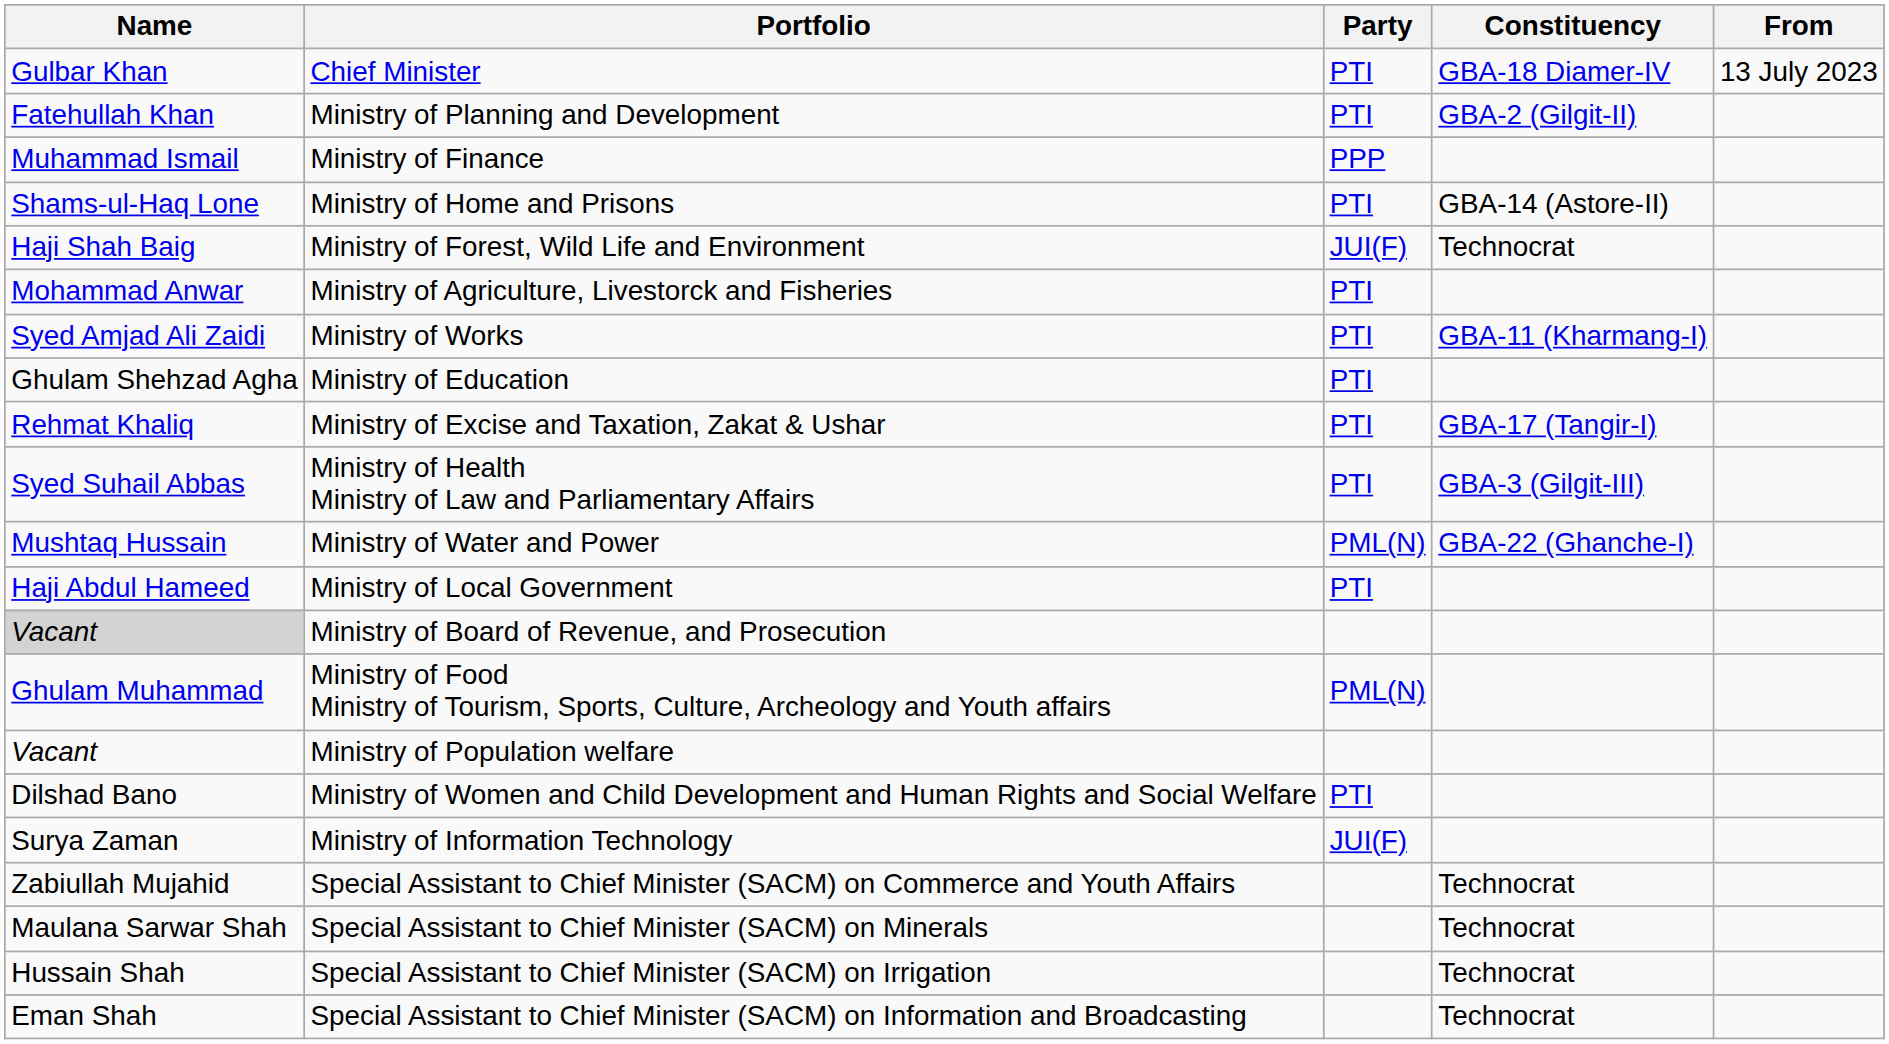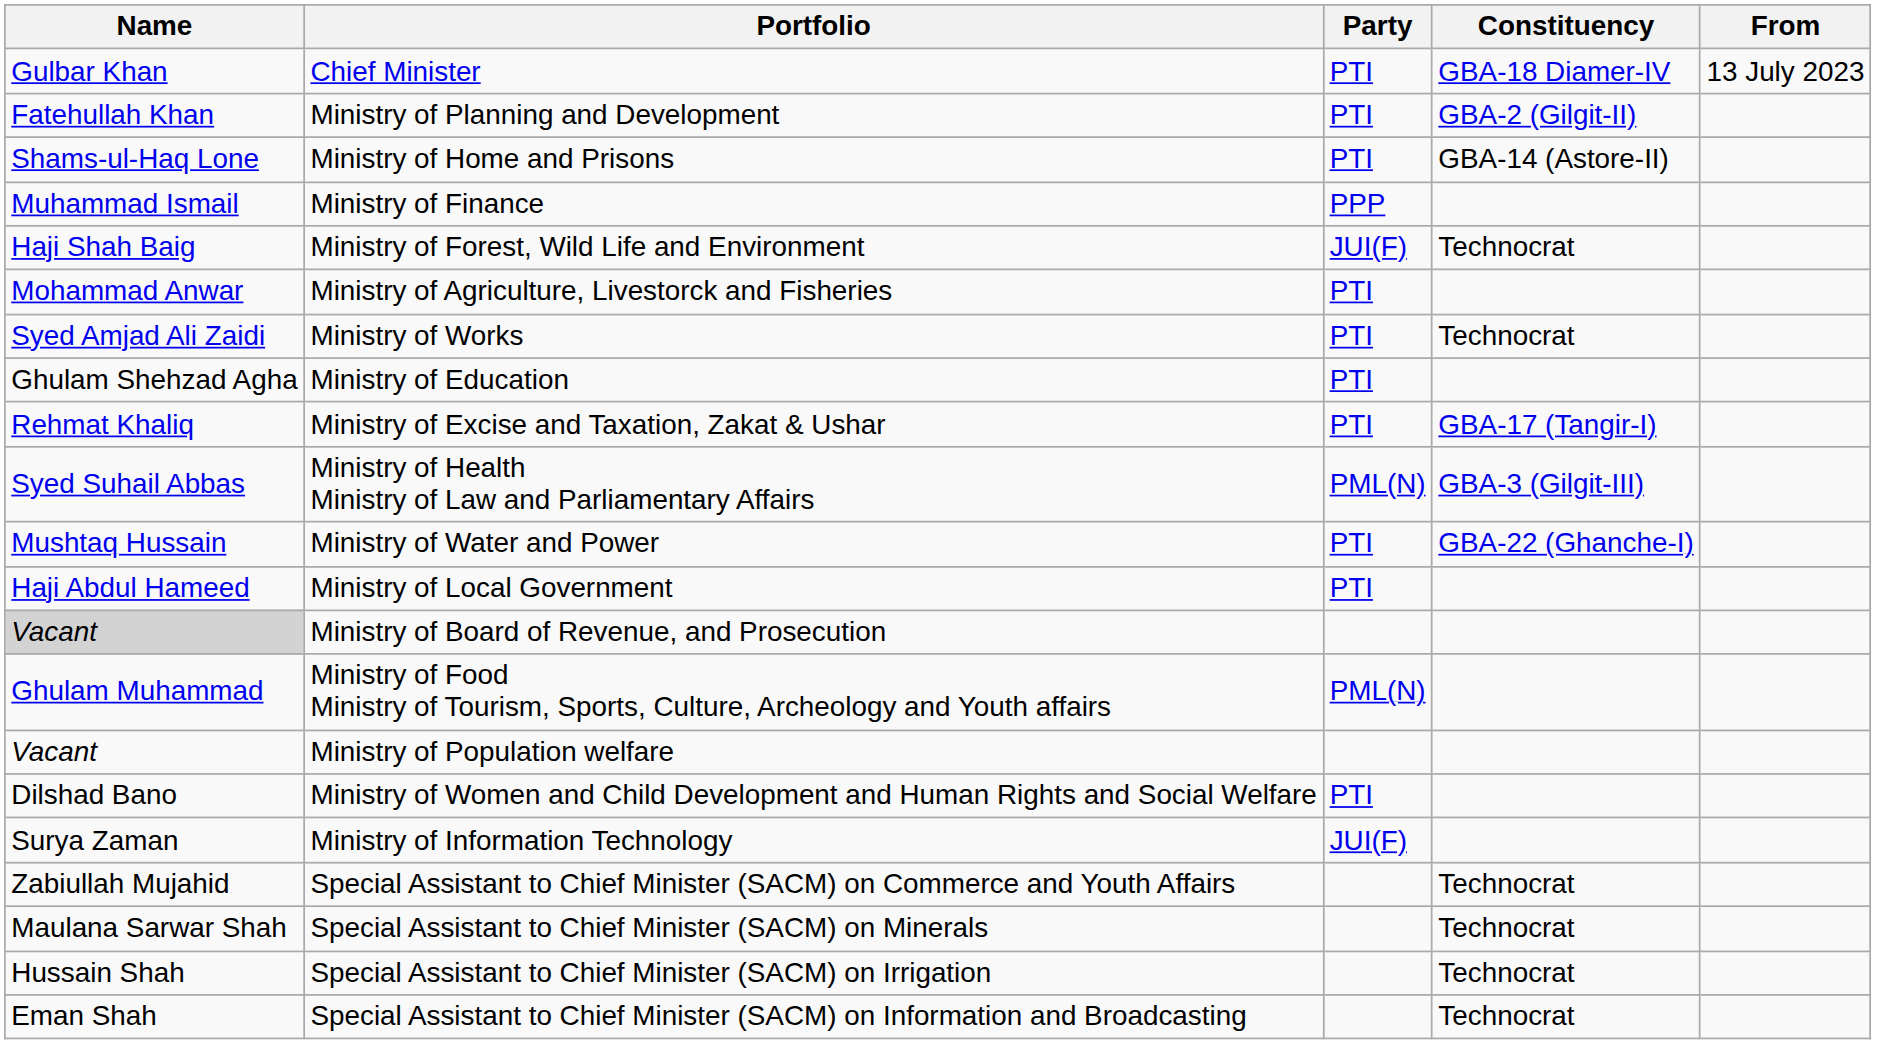 <table class="wikitable">
 <tr>
 <th>Name</th>
 <th>Portfolio</th>
 <th>Party</th>
 <th>Constituency</th>
 <th>From</th>
 </tr>
 <tr>
 <td><a href='#'>Gulbar Khan</a></td>
 <td><a href='#'>Chief Minister</a></td>
 <td><a href='#'>PTI</a></td>
 <td><a href='#'>GBA-18 Diamer-IV</a></td>
 <td>13 July 2023</td>
 </tr>
 <tr>
 <td><a href='#'>Fatehullah Khan</a></td>
 <td>Ministry of Planning and Development</td>
 <td><a href='#'>PTI</a></td>
 <td><a href='#'>GBA-2 (Gilgit-II)</a></td>
 <td></td>
 </tr>
 <tr>
+<td><a href='#'>Shams-ul-Haq Lone</a></td>
+<td>Ministry of Home and Prisons</td>
+<td><a href='#'>PTI</a></td>
+<td>GBA-14 (Astore-II)</td>
+<td></td>
+</tr>
+<tr>
 <td><a href='#'>Muhammad Ismail</a></td>
 <td>Ministry of Finance</td>
 <td><a href='#'>PPP</a></td>
 <td></td>
-<td></td>
-</tr>
-<tr>
-<td><a href='#'>Shams-ul-Haq Lone</a></td>
-<td>Ministry of Home and Prisons</td>
-<td><a href='#'>PTI</a></td>
-<td>GBA-14 (Astore-II)</td>
 <td></td>
 </tr>
 <tr>
 <td><a href='#'>Haji Shah Baig</a></td>
 <td>Ministry of Forest, Wild Life and Environment</td>
 <td><a href='#'>JUI(F)</a></td>
 <td>Technocrat</td>
 <td></td>
 </tr>
 <tr>
 <td><a href='#'>Mohammad Anwar</a></td>
 <td>Ministry of Agriculture, Livestorck and Fisheries</td>
 <td><a href='#'>PTI</a></td>
 <td></td>
 <td></td>
 </tr>
 <tr>
 <td><a href='#'>Syed Amjad Ali Zaidi</a></td>
 <td>Ministry of Works</td>
 <td><a href='#'>PTI</a></td>
-<td><a href='#'>GBA-11 (Kharmang-I)</a></td>
+<td>Technocrat</td>
 <td></td>
 </tr>
 <tr>
 <td>Ghulam Shehzad Agha</td>
 <td>Ministry of Education</td>
 <td><a href='#'>PTI</a></td>
 <td></td>
 <td></td>
 </tr>
 <tr>
 <td><a href='#'>Rehmat Khaliq</a></td>
 <td>Ministry of Excise and Taxation, Zakat & Ushar</td>
 <td><a href='#'>PTI</a></td>
 <td><a href='#'>GBA-17 (Tangir-I)</a></td>
 <td></td>
 </tr>
 <tr>
 <td><a href='#'>Syed Suhail Abbas</a></td>
 <td>Ministry of Health<br>Ministry of Law and Parliamentary Affairs</td>
-<td><a href='#'>PTI</a></td>
+<td><a href='#'>PML(N)</a></td>
 <td><a href='#'>GBA-3 (Gilgit-III)</a></td>
 <td></td>
 </tr>
 <tr>
 <td><a href='#'>Mushtaq Hussain</a></td>
 <td>Ministry of Water and Power</td>
-<td><a href='#'>PML(N)</a></td>
+<td><a href='#'>PTI</a></td>
 <td><a href='#'>GBA-22 (Ghanche-I)</a></td>
 <td></td>
 </tr>
 <tr>
 <td><a href='#'>Haji Abdul Hameed</a></td>
 <td>Ministry of Local Government</td>
 <td><a href='#'>PTI</a></td>
 <td></td>
 <td></td>
 </tr>
 <tr>
 <td style="background: lightgrey;"><em>Vacant</em></td>
 <td>Ministry of Board of Revenue, and Prosecution</td>
 <td></td>
 <td></td>
 <td></td>
 </tr>
 <tr>
 <td><a href='#'>Ghulam Muhammad</a></td>
 <td>Ministry of Food<br>Ministry of Tourism, Sports, Culture, Archeology and Youth affairs</td>
 <td><a href='#'>PML(N)</a></td>
 <td></td>
 <td></td>
 </tr>
 <tr>
 <td><em>Vacant</em></td>
 <td>Ministry of Population welfare</td>
 <td></td>
 <td></td>
 <td></td>
 </tr>
 <tr>
 <td>Dilshad Bano</td>
 <td>Ministry of Women and Child Development and Human Rights and Social Welfare</td>
 <td><a href='#'>PTI</a></td>
 <td></td>
 <td></td>
 </tr>
 <tr>
 <td>Surya Zaman</td>
 <td>Ministry of Information Technology</td>
 <td><a href='#'>JUI(F)</a></td>
 <td></td>
 <td></td>
 </tr>
 <tr>
 <td>Zabiullah Mujahid</td>
 <td>Special Assistant to Chief Minister (SACM) on Commerce and Youth Affairs</td>
 <td></td>
 <td>Technocrat</td>
 <td></td>
 </tr>
 <tr>
 <td>Maulana Sarwar Shah</td>
 <td>Special Assistant to Chief Minister (SACM) on Minerals</td>
 <td></td>
 <td>Technocrat</td>
 <td></td>
 </tr>
 <tr>
 <td>Hussain Shah</td>
 <td>Special Assistant to Chief Minister (SACM) on Irrigation</td>
 <td></td>
 <td>Technocrat</td>
 <td></td>
 </tr>
 <tr>
 <td>Eman Shah</td>
 <td>Special Assistant to Chief Minister (SACM) on Information and Broadcasting</td>
 <td></td>
 <td>Technocrat</td>
 <td></td>
 </tr>
 </table>
